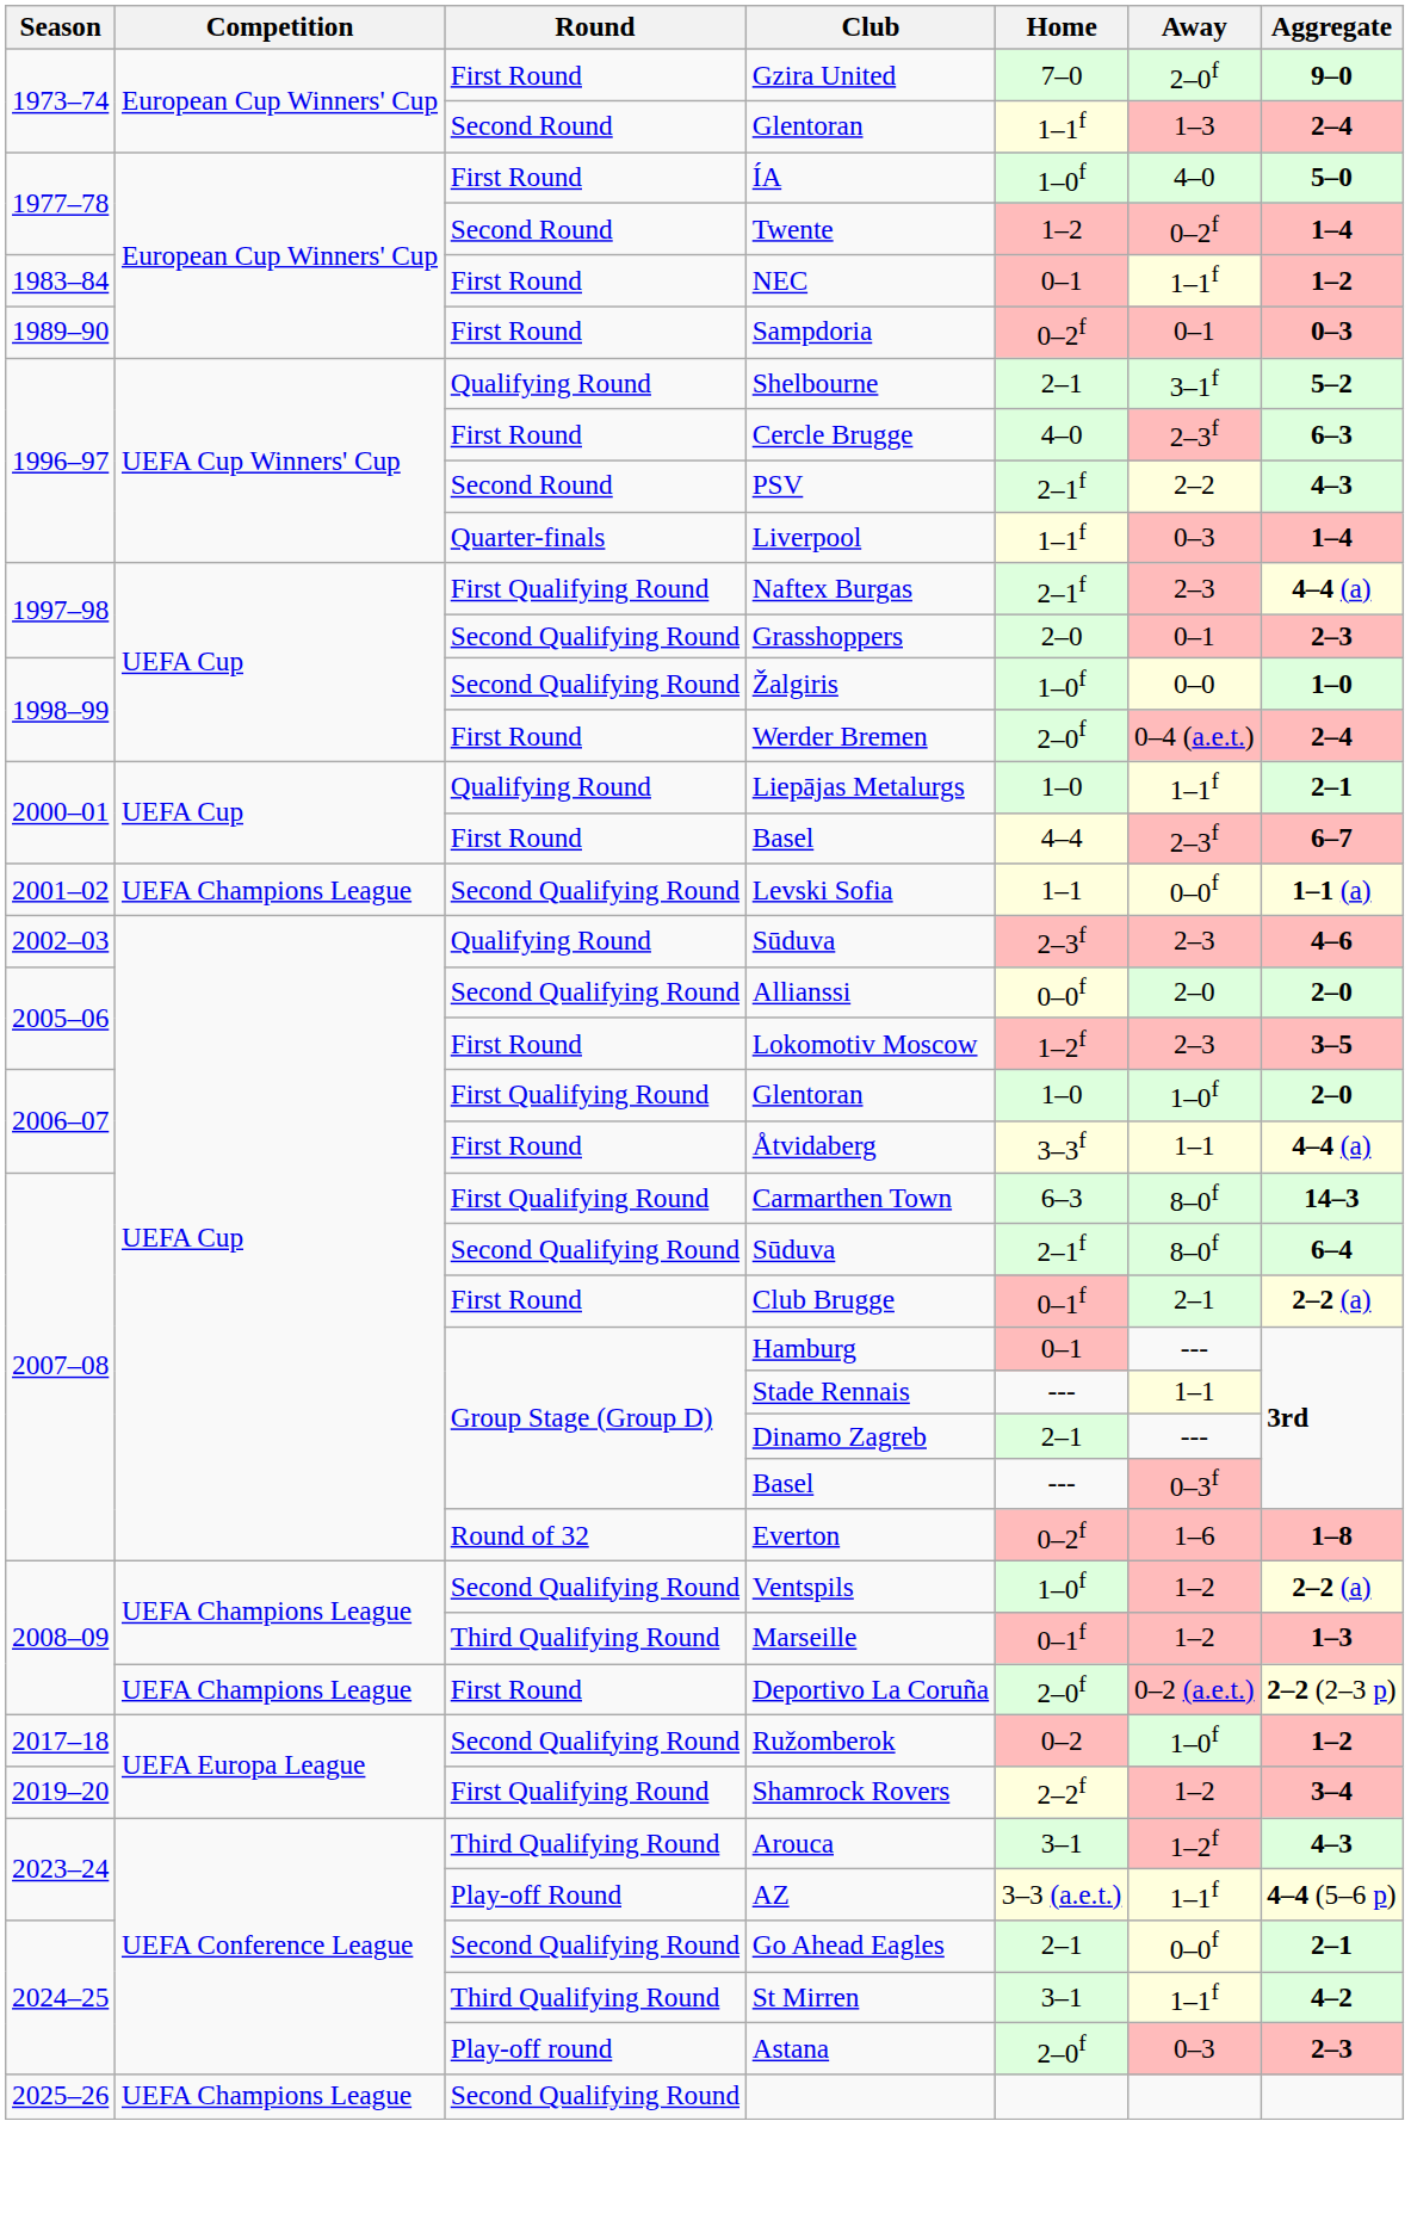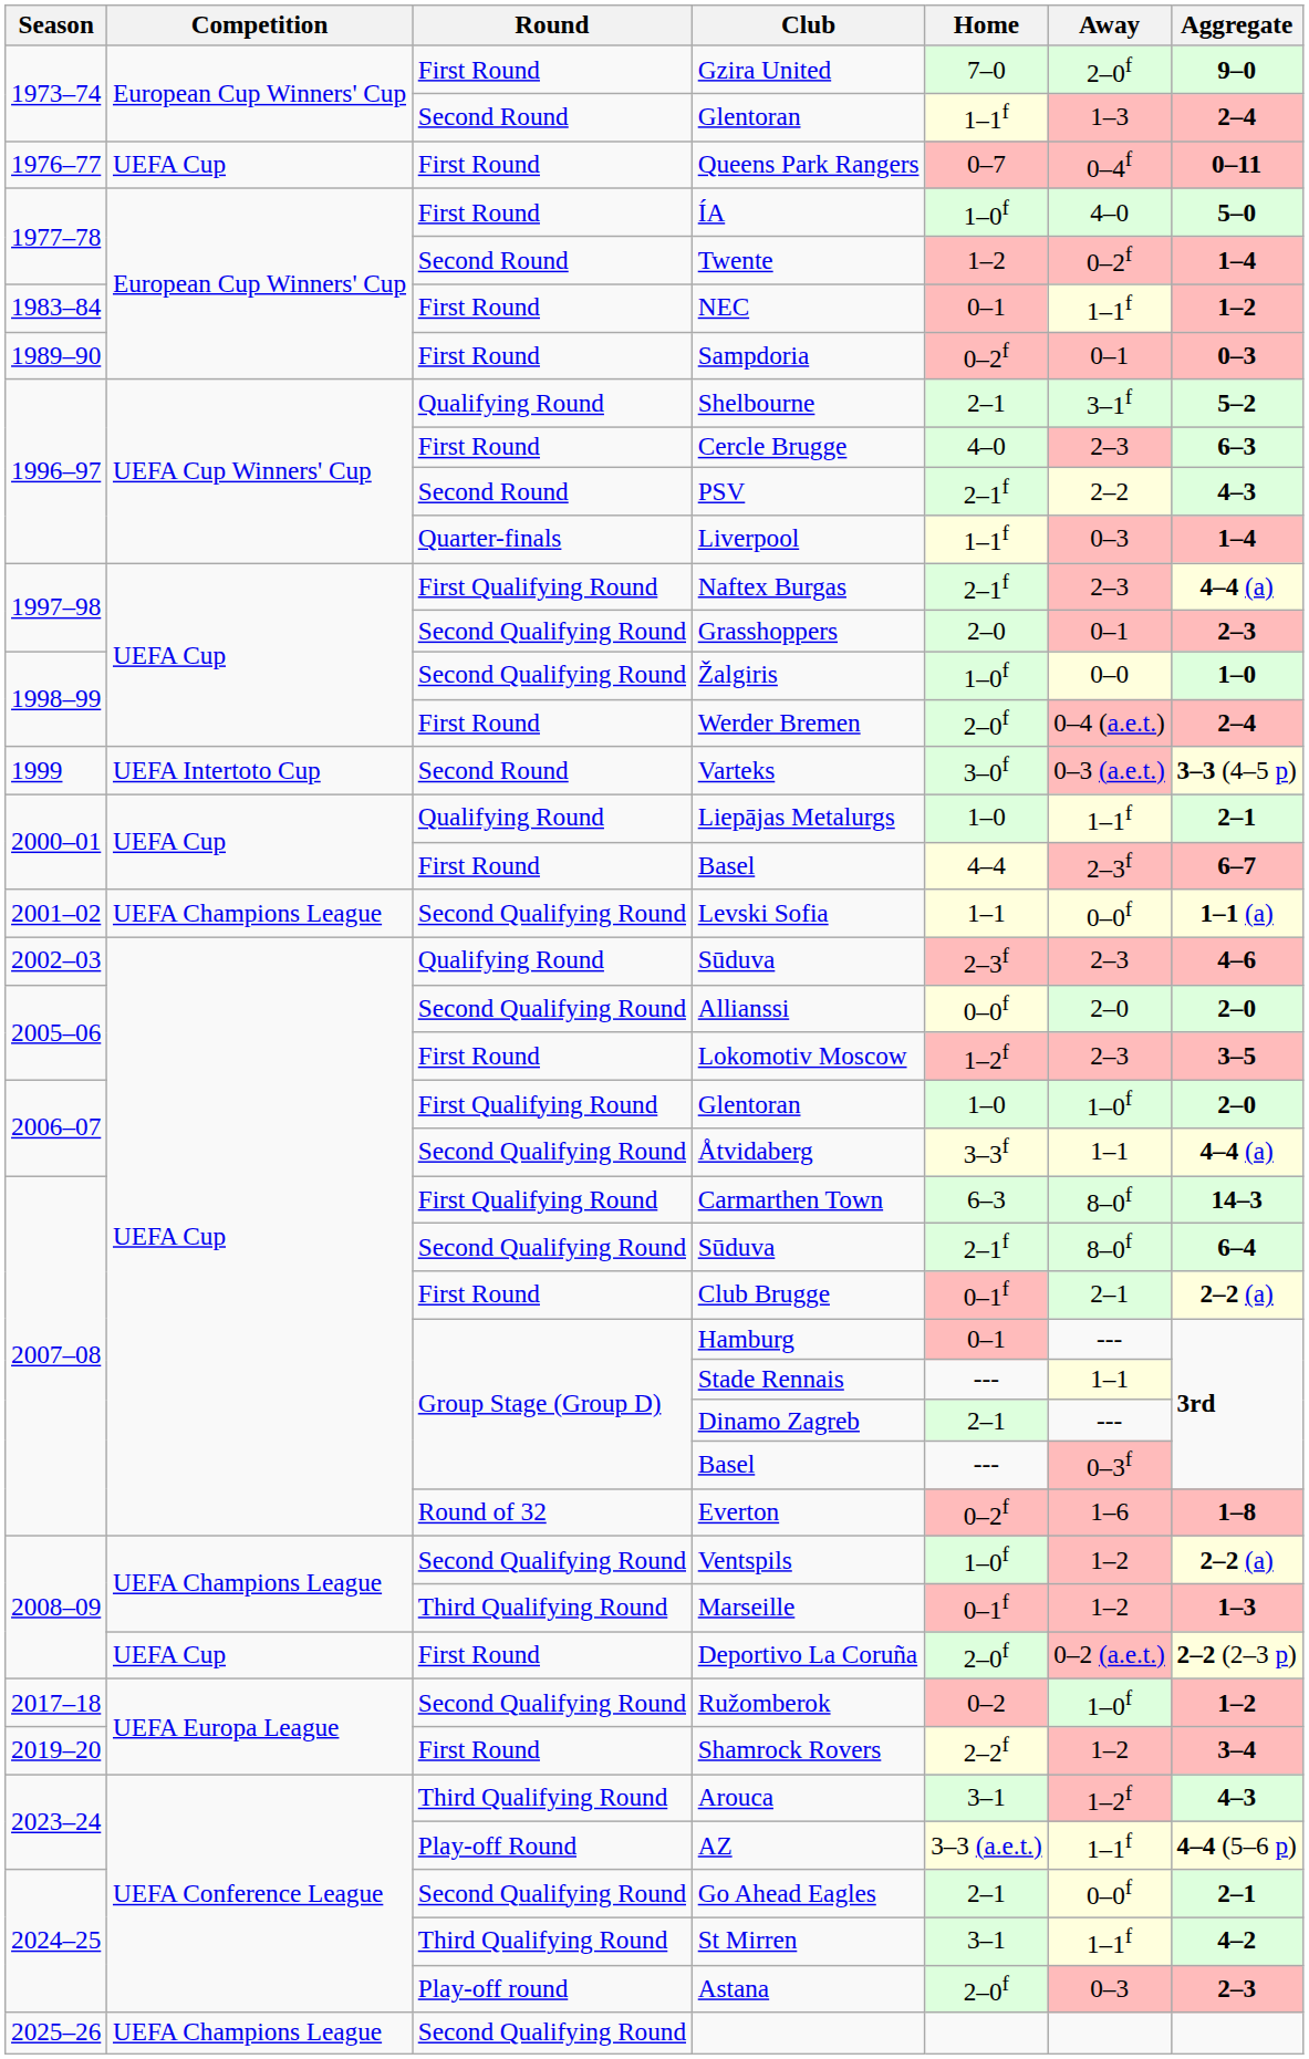 <table class="wikitable">
 <tr>
 <th>Season</th>
 <th>Competition</th>
 <th>Round</th>
 <th>Club</th>
 <th>Home</th>
 <th>Away</th>
 <th>Aggregate</th>
 </tr>
 <tr>
 <td rowspan="2"><a href='#'>1973–74</a></td>
 <td rowspan="2"><a href='#'>European Cup Winners' Cup</a></td>
 <td><a href='#'>First Round</a></td>
 <td> <a href='#'>Gzira United</a></td>
 <td bgcolor="#ddffdd" style="text-align:center;">7–0</td>
 <td bgcolor="#ddffdd" style="text-align:center;">2–0<sup>f</sup></td>
 <td bgcolor="#ddffdd" style="text-align:center;"><strong>9–0</strong></td>
 </tr>
 <tr>
 <td><a href='#'>Second Round</a></td>
 <td> <a href='#'>Glentoran</a></td>
 <td bgcolor="#ffffdd" style="text-align:center;">1–1<sup>f</sup></td>
 <td bgcolor="#ffbbbb" style="text-align:center;">1–3</td>
 <td bgcolor="#ffbbbb" style="text-align:center;"><strong>2–4</strong></td>
+</tr>
+<tr>
+<td><a href='#'>1976–77</a></td>
+<td><a href='#'>UEFA Cup</a></td>
+<td><a href='#'>First Round</a></td>
+<td> <a href='#'>Queens Park Rangers</a></td>
+<td bgcolor="#ffbbbb" style="text-align:center;">0–7</td>
+<td bgcolor="#ffbbbb" style="text-align:center;">0–4<sup>f</sup></td>
+<td bgcolor="#ffbbbb" style="text-align:center;"><strong>0–11</strong></td>
 </tr>
 <tr>
 <td rowspan="2"><a href='#'>1977–78</a></td>
 <td rowspan="4"><a href='#'>European Cup Winners' Cup</a></td>
 <td><a href='#'>First Round</a></td>
 <td> <a href='#'>ÍA</a></td>
 <td bgcolor="#ddffdd" style="text-align:center;">1–0<sup>f</sup></td>
 <td bgcolor="#ddffdd" style="text-align:center;">4–0</td>
 <td bgcolor="#ddffdd" style="text-align:center;"><strong>5–0</strong></td>
 </tr>
 <tr>
 <td><a href='#'>Second Round</a></td>
 <td> <a href='#'>Twente</a></td>
 <td bgcolor="#ffbbbb" style="text-align:center;">1–2</td>
 <td bgcolor="#ffbbbb" style="text-align:center;">0–2<sup>f</sup></td>
 <td bgcolor="#ffbbbb" style="text-align:center;"><strong>1–4</strong></td>
 </tr>
 <tr>
 <td><a href='#'>1983–84</a></td>
 <td><a href='#'>First Round</a></td>
 <td> <a href='#'>NEC</a></td>
 <td bgcolor="#ffbbbb" style="text-align:center;">0–1</td>
 <td bgcolor="#ffffdd" style="text-align:center;">1–1<sup>f</sup></td>
 <td bgcolor="#ffbbbb" style="text-align:center;"><strong>1–2</strong></td>
 </tr>
 <tr>
 <td><a href='#'>1989–90</a></td>
 <td><a href='#'>First Round</a></td>
 <td> <a href='#'>Sampdoria</a></td>
 <td bgcolor="#ffbbbb" style="text-align:center;">0–2<sup>f</sup></td>
 <td bgcolor="#ffbbbb" style="text-align:center;">0–1</td>
 <td bgcolor="#ffbbbb" style="text-align:center;"><strong>0–3</strong></td>
 </tr>
 <tr>
 <td rowspan="4"><a href='#'>1996–97</a></td>
 <td rowspan="4"><a href='#'>UEFA Cup Winners' Cup</a></td>
 <td><a href='#'>Qualifying Round</a></td>
 <td> <a href='#'>Shelbourne</a></td>
 <td bgcolor="#ddffdd" style="text-align:center;">2–1</td>
 <td bgcolor="#ddffdd" style="text-align:center;">3–1<sup>f</sup></td>
 <td bgcolor="#ddffdd" style="text-align:center;"><strong>5–2</strong></td>
 </tr>
 <tr>
 <td><a href='#'>First Round</a></td>
 <td> <a href='#'>Cercle Brugge</a></td>
 <td bgcolor="#ddffdd" style="text-align:center;">4–0</td>
-<td bgcolor="#ffbbbb" style="text-align:center;">2–3<sup>f</sup></td>
+<td bgcolor="#ffbbbb" style="text-align:center;">2–3</td>
 <td bgcolor="#ddffdd" style="text-align:center;"><strong>6–3</strong></td>
 </tr>
 <tr>
 <td><a href='#'>Second Round</a></td>
 <td> <a href='#'>PSV</a></td>
 <td bgcolor="#ddffdd" style="text-align:center;">2–1<sup>f</sup></td>
 <td bgcolor="#ffffdd" style="text-align:center;">2–2</td>
 <td bgcolor="#ddffdd" style="text-align:center;"><strong>4–3</strong></td>
 </tr>
 <tr>
 <td><a href='#'>Quarter-finals</a></td>
 <td> <a href='#'>Liverpool</a></td>
 <td bgcolor="#ffffdd" style="text-align:center;">1–1<sup>f</sup></td>
 <td bgcolor="#ffbbbb" style="text-align:center;">0–3</td>
 <td bgcolor="#ffbbbb" style="text-align:center;"><strong>1–4</strong></td>
 </tr>
 <tr>
 <td rowspan="2"><a href='#'>1997–98</a></td>
 <td rowspan="4"><a href='#'>UEFA Cup</a></td>
 <td><a href='#'>First Qualifying Round</a></td>
 <td> <a href='#'>Naftex Burgas</a></td>
 <td bgcolor="#ddffdd" style="text-align:center;">2–1<sup>f</sup></td>
 <td bgcolor="#ffbbbb" style="text-align:center;">2–3</td>
 <td bgcolor="#ffffdd" style="text-align:center;"><strong>4–4</strong> <a href='#'>(a)</a></td>
 </tr>
 <tr>
 <td><a href='#'>Second Qualifying Round</a></td>
 <td> <a href='#'>Grasshoppers</a></td>
 <td bgcolor="#ddffdd" style="text-align:center;">2–0</td>
 <td bgcolor="#ffbbbb" style="text-align:center;">0–1</td>
 <td bgcolor="#ffbbbb" style="text-align:center;"><strong>2–3</strong></td>
 </tr>
 <tr>
 <td rowspan="2"><a href='#'>1998–99</a></td>
 <td><a href='#'>Second Qualifying Round</a></td>
 <td> <a href='#'>Žalgiris</a></td>
 <td bgcolor="#ddffdd" style="text-align:center;">1–0<sup>f</sup></td>
 <td bgcolor="#ffffdd" style="text-align:center;">0–0</td>
 <td bgcolor="#ddffdd" style="text-align:center;"><strong>1–0</strong></td>
 </tr>
 <tr>
 <td><a href='#'>First Round</a></td>
 <td> <a href='#'>Werder Bremen</a></td>
 <td bgcolor="#ddffdd" style="text-align:center;">2–0<sup>f</sup></td>
 <td bgcolor="#ffbbbb" style="text-align:center;">0–4 (<a href='#'>a.e.t.</a>)</td>
 <td bgcolor="#ffbbbb" style="text-align:center;"><strong>2–4</strong></td>
+</tr>
+<tr>
+<td><a href='#'>1999</a></td>
+<td><a href='#'>UEFA Intertoto Cup</a></td>
+<td><a href='#'>Second Round</a></td>
+<td> <a href='#'>Varteks</a></td>
+<td bgcolor="#ddffdd" style="text-align:center;">3–0<sup>f</sup></td>
+<td bgcolor="#ffbbbb" style="text-align:center;">0–3 <a href='#'>(a.e.t.)</a></td>
+<td bgcolor="#ffffdd" style="text-align:center;"><strong>3–3</strong> (4–5 <a href='#'>p</a>)</td>
 </tr>
 <tr>
 <td rowspan="2"><a href='#'>2000–01</a></td>
 <td rowspan="2"><a href='#'>UEFA Cup</a></td>
 <td><a href='#'>Qualifying Round</a></td>
 <td> <a href='#'>Liepājas Metalurgs</a></td>
 <td bgcolor="#ddffdd" style="text-align:center;">1–0</td>
 <td bgcolor="#ffffdd" style="text-align:center;">1–1<sup>f</sup></td>
 <td bgcolor="#ddffdd" style="text-align:center;"><strong>2–1</strong></td>
 </tr>
 <tr>
 <td><a href='#'>First Round</a></td>
 <td> <a href='#'>Basel</a></td>
 <td bgcolor="#ffffdd" style="text-align:center;">4–4</td>
 <td bgcolor="#ffbbbb" style="text-align:center;">2–3<sup>f</sup></td>
 <td bgcolor="#ffbbbb" style="text-align:center;"><strong>6–7</strong></td>
 </tr>
 <tr>
 <td><a href='#'>2001–02</a></td>
 <td><a href='#'>UEFA Champions League</a></td>
 <td><a href='#'>Second Qualifying Round</a></td>
 <td> <a href='#'>Levski Sofia</a></td>
 <td bgcolor="#ffffdd" style="text-align:center;">1–1</td>
 <td bgcolor="#ffffdd" style="text-align:center;">0–0<sup>f</sup></td>
 <td bgcolor="#ffffdd" style="text-align:center;"><strong>1–1</strong> <a href='#'>(a)</a></td>
 </tr>
 <tr>
 <td><a href='#'>2002–03</a></td>
 <td rowspan=13><a href='#'>UEFA Cup</a></td>
 <td><a href='#'>Qualifying Round</a></td>
 <td> <a href='#'>Sūduva</a></td>
 <td bgcolor="#ffbbbb" style="text-align:center;">2–3<sup>f</sup></td>
 <td bgcolor="#ffbbbb" style="text-align:center;">2–3</td>
 <td bgcolor="#ffbbbb" style="text-align:center;"><strong>4–6</strong></td>
 </tr>
 <tr>
 <td rowspan="2"><a href='#'>2005–06</a></td>
 <td><a href='#'>Second Qualifying Round</a></td>
 <td> <a href='#'>Allianssi</a></td>
 <td bgcolor="#ffffdd" style="text-align:center;">0–0<sup>f</sup></td>
 <td bgcolor="#ddffdd" style="text-align:center;">2–0</td>
 <td bgcolor="#ddffdd" style="text-align:center;"><strong>2–0</strong></td>
 </tr>
 <tr>
 <td><a href='#'>First Round</a></td>
 <td> <a href='#'>Lokomotiv Moscow</a></td>
 <td bgcolor="#ffbbbb" style="text-align:center;">1–2<sup>f</sup></td>
 <td bgcolor="#ffbbbb" style="text-align:center;">2–3</td>
 <td bgcolor="#ffbbbb" style="text-align:center;"><strong>3–5</strong></td>
 </tr>
 <tr>
 <td rowspan="2"><a href='#'>2006–07</a></td>
 <td><a href='#'>First Qualifying Round</a></td>
 <td> <a href='#'>Glentoran</a></td>
 <td bgcolor="#ddffdd" style="text-align:center;">1–0</td>
 <td bgcolor="#ddffdd" style="text-align:center;">1–0<sup>f</sup></td>
 <td bgcolor="#ddffdd" style="text-align:center;"><strong>2–0</strong></td>
 </tr>
 <tr>
-<td><a href='#'>First Round</a></td>
+<td><a href='#'>Second Qualifying Round</a></td>
 <td> <a href='#'>Åtvidaberg</a></td>
 <td bgcolor="#ffffdd" style="text-align:center;">3–3<sup>f</sup></td>
 <td bgcolor="#ffffdd" style="text-align:center;">1–1</td>
 <td bgcolor="#ffffdd" style="text-align:center;"><strong>4–4</strong> <a href='#'>(a)</a></td>
 </tr>
 <tr>
 <td rowspan="8"><a href='#'>2007–08</a></td>
 <td><a href='#'>First Qualifying Round</a></td>
 <td> <a href='#'>Carmarthen Town</a></td>
 <td bgcolor="#ddffdd" style="text-align:center;">6–3</td>
 <td bgcolor="#ddffdd" style="text-align:center;">8–0<sup>f</sup></td>
 <td bgcolor="#ddffdd" style="text-align:center;"><strong>14–3</strong></td>
 </tr>
 <tr>
 <td><a href='#'>Second Qualifying Round</a></td>
 <td> <a href='#'>Sūduva</a></td>
 <td bgcolor="#ddffdd" style="text-align:center;">2–1<sup>f</sup></td>
 <td bgcolor="#ddffdd" style="text-align:center;">8–0<sup>f</sup></td>
 <td bgcolor="#ddffdd" style="text-align:center;"><strong>6–4</strong></td>
 </tr>
 <tr>
 <td><a href='#'>First Round</a></td>
 <td> <a href='#'>Club Brugge</a></td>
 <td bgcolor="#ffbbbb" style="text-align:center;">0–1<sup>f</sup></td>
 <td bgcolor="#ddffdd" style="text-align:center;">2–1</td>
 <td bgcolor="#ffffdd" style="text-align:center;"><strong>2–2</strong> <a href='#'>(a)</a></td>
 </tr>
 <tr>
 <td rowspan="4"><a href='#'>Group Stage (Group D)</a></td>
 <td> <a href='#'>Hamburg</a></td>
 <td bgcolor="#ffbbbb" style="text-align:center;">0–1</td>
 <td style="text-align:center;">---</td>
 <td rowspan="4"><strong>3rd</strong></td>
 </tr>
 <tr>
 <td> <a href='#'>Stade Rennais</a></td>
 <td style="text-align:center;">---</td>
 <td bgcolor="#ffffdd" style="text-align:center;">1–1</td>
 </tr>
 <tr>
 <td> <a href='#'>Dinamo Zagreb</a></td>
 <td bgcolor="#ddffdd" style="text-align:center;">2–1</td>
 <td style="text-align:center;">---</td>
 </tr>
 <tr>
 <td> <a href='#'>Basel</a></td>
 <td style="text-align:center;">---</td>
 <td bgcolor="#ffbbbb" style="text-align:center;">0–3<sup>f</sup></td>
 </tr>
 <tr>
 <td><a href='#'>Round of 32</a></td>
 <td> <a href='#'>Everton</a></td>
 <td bgcolor="#ffbbbb" style="text-align:center;">0–2<sup>f</sup></td>
 <td bgcolor="#ffbbbb" style="text-align:center;">1–6</td>
 <td bgcolor="#ffbbbb" style="text-align:center;"><strong>1–8</strong></td>
 </tr>
 <tr>
 <td rowspan="3"><a href='#'>2008–09</a></td>
 <td rowspan="2"><a href='#'>UEFA Champions League</a></td>
 <td><a href='#'>Second Qualifying Round</a></td>
 <td> <a href='#'>Ventspils</a></td>
 <td bgcolor="#ddffdd" style="text-align:center;">1–0<sup>f</sup></td>
 <td bgcolor="#ffbbbb" style="text-align:center;">1–2</td>
 <td bgcolor="#ffffdd" style="text-align:center;"><strong>2–2</strong> <a href='#'>(a)</a></td>
 </tr>
 <tr>
 <td><a href='#'>Third Qualifying Round</a></td>
 <td> <a href='#'>Marseille</a></td>
 <td bgcolor="#ffbbbb" style="text-align:center;">0–1<sup>f</sup></td>
 <td bgcolor="#ffbbbb" style="text-align:center;">1–2</td>
 <td bgcolor="#ffbbbb" style="text-align:center;"><strong>1–3</strong></td>
 </tr>
 <tr>
-<td><a href='#'>UEFA Champions League</a></td>
+<td><a href='#'>UEFA Cup</a></td>
 <td><a href='#'>First Round</a></td>
 <td> <a href='#'>Deportivo La Coruña</a></td>
 <td bgcolor="#ddffdd" style="text-align:center;">2–0<sup>f</sup></td>
 <td bgcolor="#ffbbbb" style="text-align:center;">0–2 <a href='#'>(a.e.t.)</a></td>
 <td bgcolor="#ffffdd" style="text-align:center;"><strong>2–2</strong> (2–3 <a href='#'>p</a>)</td>
 </tr>
 <tr>
 <td><a href='#'>2017–18</a></td>
 <td rowspan=2><a href='#'>UEFA Europa League</a></td>
 <td><a href='#'>Second Qualifying Round</a></td>
 <td> <a href='#'>Ružomberok</a></td>
 <td bgcolor="#ffbbbb" style="text-align:center;">0–2</td>
 <td bgcolor="#ddffdd" style="text-align:center;">1–0<sup>f</sup></td>
 <td bgcolor="#ffbbbb" style="text-align:center;"><strong>1–2</strong></td>
 </tr>
 <tr>
 <td><a href='#'>2019–20</a></td>
-<td><a href='#'>First Qualifying Round</a></td>
+<td><a href='#'>First Round</a></td>
 <td> <a href='#'>Shamrock Rovers</a></td>
 <td bgcolor="#ffffdd" style="text-align:center;">2–2<sup>f</sup></td>
 <td bgcolor="#ffbbbb" style="text-align:center;">1–2</td>
 <td bgcolor="#ffbbbb" style="text-align:center;"><strong>3–4</strong></td>
 </tr>
 <tr>
 <td rowspan="2"><a href='#'>2023–24</a></td>
 <td rowspan="5"><a href='#'>UEFA Conference League</a></td>
 <td><a href='#'>Third Qualifying Round</a></td>
 <td> <a href='#'>Arouca</a></td>
 <td bgcolor="#ddffdd" style="text-align:center;">3–1</td>
 <td bgcolor="#ffbbbb" style="text-align:center;">1–2<sup>f</sup></td>
 <td bgcolor="#ddffdd" style="text-align:center;"><strong>4–3</strong></td>
 </tr>
 <tr>
 <td><a href='#'>Play-off Round</a></td>
 <td> <a href='#'>AZ</a></td>
 <td bgcolor="#ffffdd" style="text-align:center;">3–3 <a href='#'>(a.e.t.)</a></td>
 <td bgcolor="#ffffdd" style="text-align:center;">1–1<sup>f</sup></td>
 <td bgcolor="#ffffdd" style="text-align:center;"><strong>4–4</strong> (5–6 <a href='#'>p</a>)</td>
 </tr>
 <tr>
 <td rowspan="3"><a href='#'>2024–25</a></td>
 <td><a href='#'>Second Qualifying Round</a></td>
 <td> <a href='#'>Go Ahead Eagles</a></td>
 <td bgcolor="#ddffdd" style="text-align:center;">2–1</td>
 <td bgcolor="#ffffdd" style="text-align:center;">0–0<sup>f</sup></td>
 <td bgcolor="#ddffdd" style="text-align:center;"><strong>2–1</strong></td>
 </tr>
 <tr>
 <td><a href='#'>Third Qualifying Round</a></td>
 <td> <a href='#'>St Mirren</a></td>
 <td bgcolor="#ddffdd" style="text-align:center;">3–1</td>
 <td bgcolor="#ffffdd" style="text-align:center;">1–1<sup>f</sup></td>
 <td bgcolor="#ddffdd" style="text-align:center;"><strong>4–2</strong></td>
 </tr>
 <tr>
 <td><a href='#'>Play-off round</a></td>
 <td> <a href='#'>Astana</a></td>
 <td bgcolor="#ddffdd" style="text-align:center;">2–0<sup>f</sup></td>
 <td bgcolor="#ffbbbb" style="text-align:center;">0–3</td>
 <td bgcolor="#ffbbbb" style="text-align:center;"><strong>2–3</strong></td>
 </tr>
 <tr>
 <td><a href='#'>2025–26</a></td>
 <td><a href='#'>UEFA Champions League</a></td>
 <td><a href='#'>Second Qualifying Round</a></td>
 <td></td>
 <td bgcolor="" style="text-align:center;"></td>
 <td bgcolor="" style="text-align:center;"></td>
 <td bgcolor="" style="text-align:center;"></td>
 </tr>
 </table>
